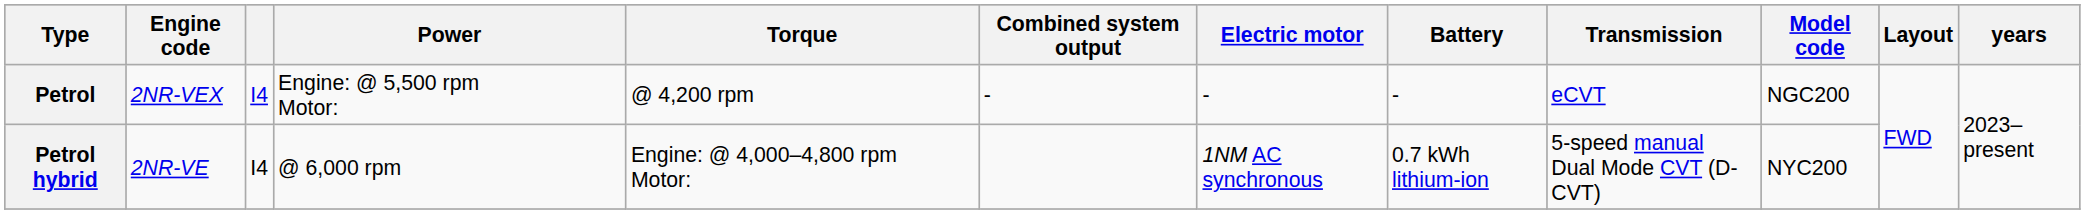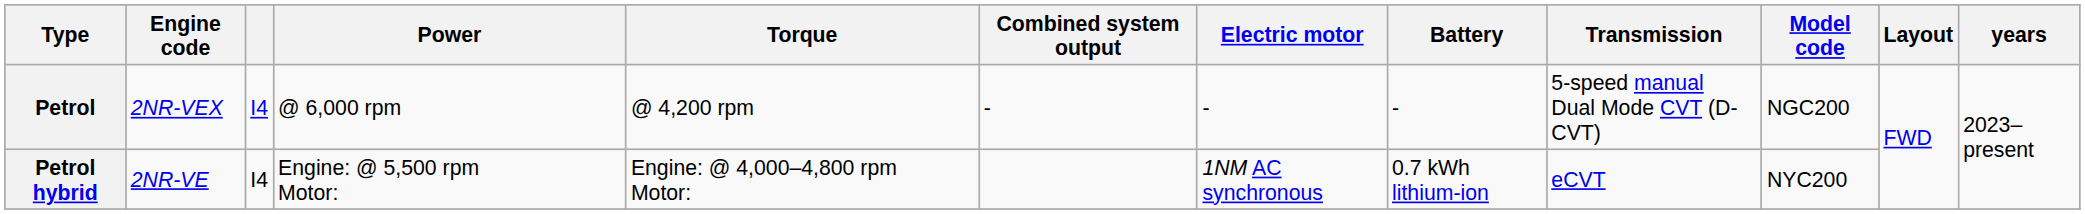 <table class="wikitable" style="text-align:left; font-size:80%;">
 <tr>
 <th>Type</th>
 <th>Engine code</th>
 <th></th>
 <th width="17%">Power</th>
 <th width="17%">Torque</th>
 <th>Combined system output</th>
 <th><a href='#'>Electric motor</a></th>
 <th>Battery</th>
 <th>Transmission</th>
 <th><a href='#'>Model code</a></th>
 <th>Layout</th>
 <th> years</th>
 </tr>
 <tr>
 <th>Petrol</th>
 <td><em><a href='#'>2NR-VEX</a></em></td>
 <td> <a href='#'>I4</a></td>
-<td>Engine:  @ 5,500 rpm<br>Motor: </td>
+<td> @ 6,000 rpm</td>
 <td> @ 4,200 rpm</td>
 <td>-</td>
 <td>-</td>
 <td>-</td>
-<td><a href='#'>eCVT</a></td>
+<td>5-speed <a href='#'>manual</a><br>Dual Mode <a href='#'>CVT</a> (D-CVT)</td>
 <td>NGC200</td>
 <td rowspan="2"><a href='#'>FWD</a></td>
 <td rowspan="2">2023–present</td>
 </tr>
 <tr>
 <th>Petrol <a href='#'>hybrid</a></th>
 <td><em><a href='#'>2NR-VE</a></em></td>
 <td> I4</td>
-<td> @ 6,000 rpm</td>
+<td>Engine:  @ 5,500 rpm<br>Motor: </td>
 <td>Engine:  @ 4,000–4,800 rpm<br>Motor: </td>
 <td></td>
 <td><em>1NM</em> <a href='#'>AC</a> <a href='#'>synchronous</a></td>
 <td>0.7 kWh <a href='#'>lithium-ion</a></td>
-<td>5-speed <a href='#'>manual</a><br>Dual Mode <a href='#'>CVT</a> (D-CVT)</td>
+<td><a href='#'>eCVT</a></td>
 <td>NYC200</td>
 </tr>
 </table>
